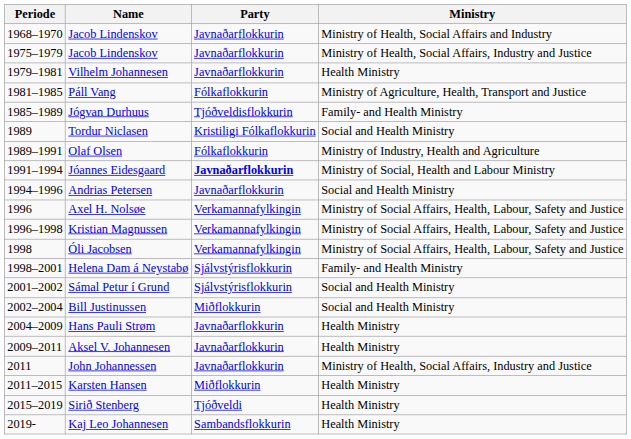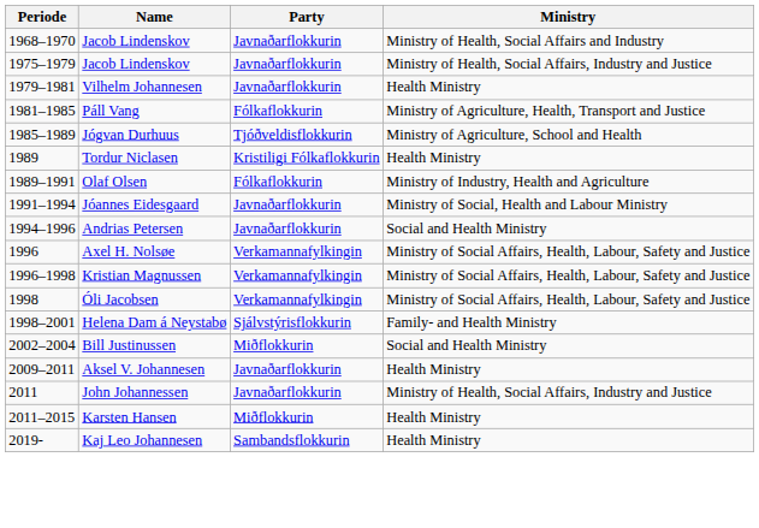 <table class="wikitable sortable">
 <tr>
 <th>Periode</th>
 <th>Name</th>
 <th>Party</th>
 <th>Ministry</th>
 </tr>
 <tr>
 <td>1968–1970</td>
 <td><a href='#'>Jacob Lindenskov</a></td>
 <td><a href='#'>Javnaðarflokkurin</a></td>
 <td>Ministry of Health, Social Affairs and Industry</td>
 </tr>
 <tr>
 <td>1975–1979</td>
 <td><a href='#'>Jacob Lindenskov</a></td>
 <td><a href='#'>Javnaðarflokkurin</a></td>
 <td>Ministry of Health, Social Affairs, Industry and Justice</td>
 </tr>
 <tr>
 <td>1979–1981</td>
 <td><a href='#'>Vilhelm Johannesen</a></td>
 <td><a href='#'>Javnaðarflokkurin</a></td>
 <td>Health Ministry</td>
 </tr>
 <tr>
 <td>1981–1985</td>
 <td><a href='#'>Páll Vang</a></td>
 <td><a href='#'>Fólkaflokkurin</a></td>
 <td>Ministry of Agriculture, Health, Transport and Justice</td>
 </tr>
 <tr>
 <td>1985–1989</td>
 <td><a href='#'>Jógvan Durhuus</a></td>
 <td><a href='#'>Tjóðveldisflokkurin</a></td>
-<td>Family- and Health Ministry</td>
+<td>Ministry of Agriculture, School and Health</td>
 </tr>
 <tr>
 <td>1989</td>
 <td><a href='#'>Tordur Niclasen</a></td>
 <td><a href='#'>Kristiligi Fólkaflokkurin</a></td>
-<td>Social and Health Ministry</td>
+<td>Health Ministry</td>
 </tr>
 <tr>
 <td>1989–1991</td>
 <td><a href='#'>Olaf Olsen</a></td>
 <td><a href='#'>Fólkaflokkurin</a></td>
 <td>Ministry of Industry, Health and Agriculture</td>
 </tr>
 <tr>
 <td>1991–1994</td>
 <td><a href='#'>Jóannes Eidesgaard</a></td>
-<td><strong><a href='#'>Javnaðarflokkurin</a></strong></td>
+<td><a href='#'>Javnaðarflokkurin</a></td>
 <td>Ministry of Social, Health and Labour Ministry</td>
 </tr>
 <tr>
 <td>1994–1996</td>
 <td><a href='#'>Andrias Petersen</a></td>
 <td><a href='#'>Javnaðarflokkurin</a></td>
 <td>Social and Health Ministry</td>
 </tr>
 <tr>
 <td>1996</td>
 <td><a href='#'>Axel H. Nolsøe</a></td>
 <td><a href='#'>Verkamannafylkingin</a></td>
 <td>Ministry of Social Affairs, Health, Labour, Safety and Justice</td>
 </tr>
 <tr>
 <td>1996–1998</td>
 <td><a href='#'>Kristian Magnussen</a></td>
 <td><a href='#'>Verkamannafylkingin</a></td>
 <td>Ministry of Social Affairs, Health, Labour, Safety and Justice</td>
 </tr>
 <tr>
 <td>1998</td>
 <td><a href='#'>Óli Jacobsen</a></td>
 <td><a href='#'>Verkamannafylkingin</a></td>
 <td>Ministry of Social Affairs, Health, Labour, Safety and Justice</td>
 </tr>
 <tr>
 <td>1998–2001</td>
 <td><a href='#'>Helena Dam á Neystabø</a></td>
 <td><a href='#'>Sjálvstýrisflokkurin</a></td>
 <td>Family- and Health Ministry</td>
 </tr>
 <tr>
-<td>2001–2002</td>
-<td><a href='#'>Sámal Petur í Grund</a></td>
-<td><a href='#'>Sjálvstýrisflokkurin</a></td>
-<td>Social and Health Ministry</td>
-</tr>
-<tr>
 <td>2002–2004</td>
 <td><a href='#'>Bill Justinussen</a></td>
 <td><a href='#'>Miðflokkurin</a></td>
 <td>Social and Health Ministry</td>
-</tr>
-<tr>
-<td>2004–2009</td>
-<td><a href='#'>Hans Pauli Strøm</a></td>
-<td><a href='#'>Javnaðarflokkurin</a></td>
-<td>Health Ministry</td>
 </tr>
 <tr>
 <td>2009–2011</td>
 <td><a href='#'>Aksel V. Johannesen</a></td>
 <td><a href='#'>Javnaðarflokkurin</a></td>
 <td>Health Ministry</td>
 </tr>
 <tr>
 <td>2011</td>
 <td><a href='#'>John Johannessen</a></td>
 <td><a href='#'>Javnaðarflokkurin</a></td>
 <td>Ministry of Health, Social Affairs, Industry and Justice</td>
 </tr>
 <tr>
 <td>2011–2015</td>
 <td><a href='#'>Karsten Hansen</a></td>
 <td><a href='#'>Miðflokkurin</a></td>
 <td>Health Ministry</td>
 </tr>
 <tr>
-<td>2015–2019</td>
-<td><a href='#'>Sirið Stenberg</a></td>
-<td><a href='#'>Tjóðveldi</a></td>
-<td>Health Ministry</td>
-</tr>
-<tr>
 <td>2019-</td>
 <td><a href='#'>Kaj Leo Johannesen</a></td>
 <td><a href='#'>Sambandsflokkurin</a></td>
 <td>Health Ministry</td>
 </tr>
 </table>
